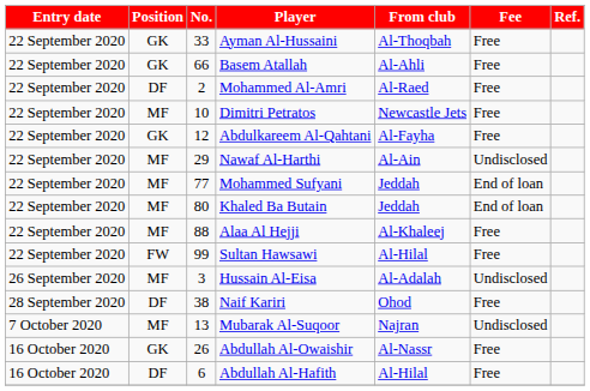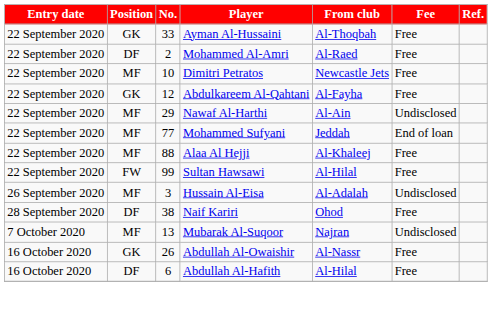 <table class="wikitable sortable">
 <tr>
 <th style="background:red; color:white;">Entry date</th>
 <th style="background:red; color:white;">Position</th>
 <th style="background:red; color:white;">No.</th>
 <th style="background:red; color:white;">Player</th>
 <th style="background:red; color:white;">From club</th>
 <th style="background:red; color:white;">Fee</th>
 <th style="background:red; color:white;">Ref.</th>
 </tr>
 <tr>
 <td>22 September 2020</td>
 <td style="text-align:center;">GK</td>
 <td style="text-align:center;">33</td>
 <td style="text-align:left;"> <a href='#'>Ayman Al-Hussaini</a></td>
 <td style="text-align:left;"> <a href='#'>Al-Thoqbah</a></td>
-<td>Free</td>
-<td></td>
-</tr>
-<tr>
-<td>22 September 2020</td>
-<td style="text-align:center;">GK</td>
-<td style="text-align:center;">66</td>
-<td style="text-align:left;"> <a href='#'>Basem Atallah</a></td>
-<td style="text-align:left;"> <a href='#'>Al-Ahli</a></td>
 <td>Free</td>
 <td></td>
 </tr>
 <tr>
 <td>22 September 2020</td>
 <td style="text-align:center;">DF</td>
 <td style="text-align:center;">2</td>
 <td style="text-align:left;"> <a href='#'>Mohammed Al-Amri</a></td>
 <td style="text-align:left;"> <a href='#'>Al-Raed</a></td>
 <td>Free</td>
 <td></td>
 </tr>
 <tr>
 <td>22 September 2020</td>
 <td style="text-align:center;">MF</td>
 <td style="text-align:center;">10</td>
 <td style="text-align:left;"> <a href='#'>Dimitri Petratos</a></td>
 <td style="text-align:left;"> <a href='#'>Newcastle Jets</a></td>
 <td>Free</td>
 <td></td>
 </tr>
 <tr>
 <td>22 September 2020</td>
 <td style="text-align:center;">GK</td>
 <td style="text-align:center;">12</td>
 <td style="text-align:left;"> <a href='#'>Abdulkareem Al-Qahtani</a></td>
 <td style="text-align:left;"> <a href='#'>Al-Fayha</a></td>
 <td>Free</td>
 <td></td>
 </tr>
 <tr>
 <td>22 September 2020</td>
 <td style="text-align:center;">MF</td>
 <td style="text-align:center;">29</td>
 <td style="text-align:left;"> <a href='#'>Nawaf Al-Harthi</a></td>
 <td style="text-align:left;"> <a href='#'>Al-Ain</a></td>
 <td>Undisclosed</td>
 <td></td>
 </tr>
 <tr>
 <td>22 September 2020</td>
 <td style="text-align:center;">MF</td>
 <td style="text-align:center;">77</td>
 <td style="text-align:left;"> <a href='#'>Mohammed Sufyani</a></td>
-<td style="text-align:left;"> <a href='#'>Jeddah</a></td>
-<td>End of loan</td>
-<td></td>
-</tr>
-<tr>
-<td>22 September 2020</td>
-<td style="text-align:center;">MF</td>
-<td style="text-align:center;">80</td>
-<td style="text-align:left;"> <a href='#'>Khaled Ba Butain</a></td>
 <td style="text-align:left;"> <a href='#'>Jeddah</a></td>
 <td>End of loan</td>
 <td></td>
 </tr>
 <tr>
 <td>22 September 2020</td>
 <td style="text-align:center;">MF</td>
 <td style="text-align:center;">88</td>
 <td style="text-align:left;"> <a href='#'>Alaa Al Hejji</a></td>
 <td style="text-align:left;"> <a href='#'>Al-Khaleej</a></td>
 <td>Free</td>
 <td></td>
 </tr>
 <tr>
 <td>22 September 2020</td>
 <td style="text-align:center;">FW</td>
 <td style="text-align:center;">99</td>
 <td style="text-align:left;"> <a href='#'>Sultan Hawsawi</a></td>
 <td style="text-align:left;"> <a href='#'>Al-Hilal</a></td>
 <td>Free</td>
 <td></td>
 </tr>
 <tr>
 <td>26 September 2020</td>
 <td style="text-align:center;">MF</td>
 <td style="text-align:center;">3</td>
 <td style="text-align:left;"> <a href='#'>Hussain Al-Eisa</a></td>
 <td style="text-align:left;"> <a href='#'>Al-Adalah</a></td>
 <td>Undisclosed</td>
 <td></td>
 </tr>
 <tr>
 <td>28 September 2020</td>
 <td style="text-align:center;">DF</td>
 <td style="text-align:center;">38</td>
 <td style="text-align:left;"> <a href='#'>Naif Kariri</a></td>
 <td style="text-align:left;"> <a href='#'>Ohod</a></td>
 <td>Free</td>
 <td></td>
 </tr>
 <tr>
 <td>7 October 2020</td>
 <td style="text-align:center;">MF</td>
 <td style="text-align:center;">13</td>
 <td style="text-align:left;"> <a href='#'>Mubarak Al-Suqoor</a></td>
 <td style="text-align:left;"> <a href='#'>Najran</a></td>
 <td>Undisclosed</td>
 <td></td>
 </tr>
 <tr>
 <td>16 October 2020</td>
 <td style="text-align:center;">GK</td>
 <td style="text-align:center;">26</td>
 <td style="text-align:left;"> <a href='#'>Abdullah Al-Owaishir</a></td>
 <td style="text-align:left;"> <a href='#'>Al-Nassr</a></td>
 <td>Free</td>
 <td></td>
 </tr>
 <tr>
 <td>16 October 2020</td>
 <td style="text-align:center;">DF</td>
 <td style="text-align:center;">6</td>
 <td style="text-align:left;"> <a href='#'>Abdullah Al-Hafith</a></td>
 <td style="text-align:left;"> <a href='#'>Al-Hilal</a></td>
 <td>Free</td>
 <td></td>
 </tr>
 <tr>
 </tr>
 </table>
